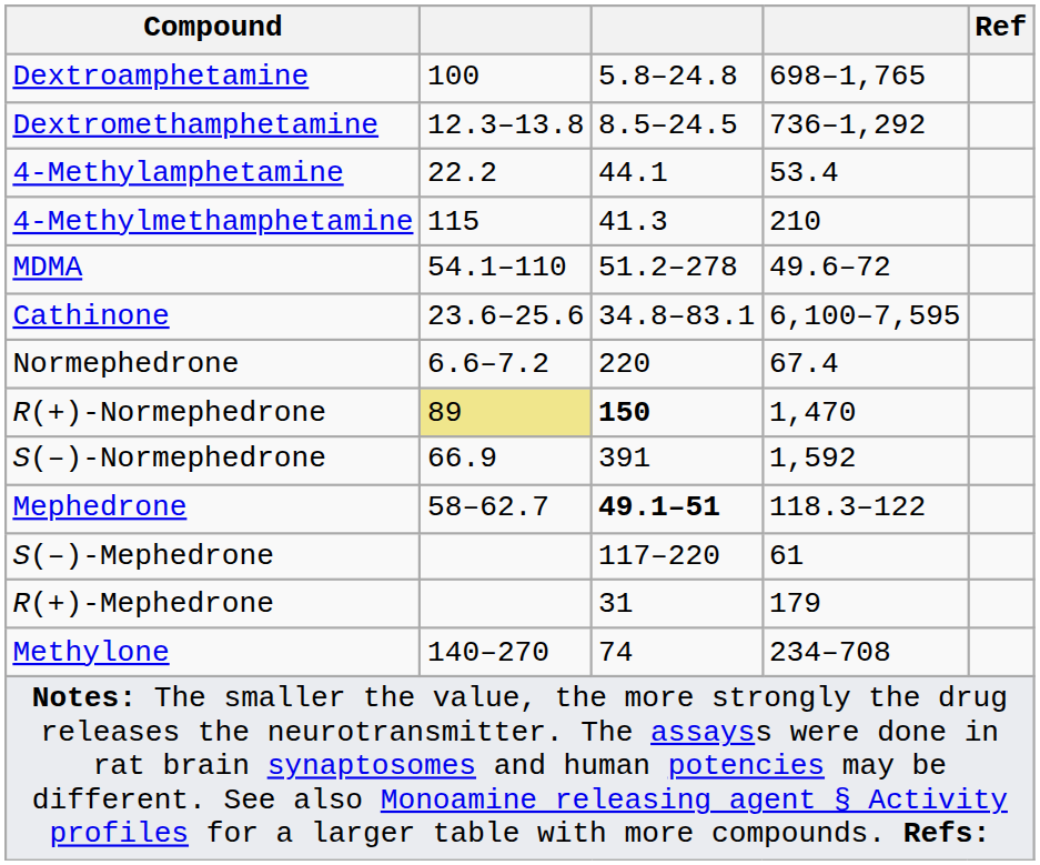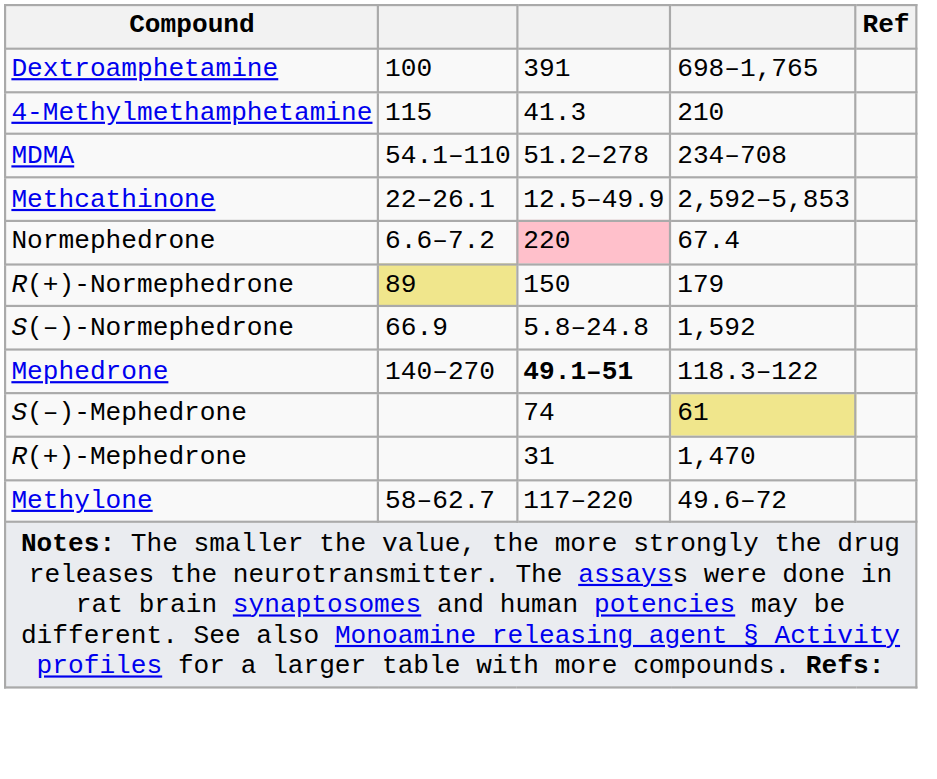 <table class="wikitable" style="font-size:small;">
 <tr>
 <th>Compound</th>
 <th data-sort-type="number"></th>
 <th data-sort-type="number"></th>
 <th data-sort-type="number"></th>
 <th>Ref</th>
 </tr>
 <tr>
 <td><a href='#'>Dextroamphetamine</a></td>
 <td>100</td>
-<td>5.8–24.8</td>
+<td>391</td>
 <td>698–1,765</td>
-<td></td>
-</tr>
-<tr>
-<td><a href='#'>Dextromethamphetamine</a></td>
-<td>12.3–13.8</td>
-<td>8.5–24.5</td>
-<td>736–1,292</td>
-<td></td>
-</tr>
-<tr>
-<td><a href='#'>4-Methylamphetamine</a></td>
-<td>22.2</td>
-<td>44.1</td>
-<td>53.4</td>
 <td></td>
 </tr>
 <tr>
 <td><a href='#'>4-Methylmethamphetamine</a></td>
 <td>115</td>
 <td>41.3</td>
 <td>210</td>
 <td></td>
 </tr>
 <tr>
 <td><a href='#'>MDMA</a></td>
 <td>54.1–110</td>
 <td>51.2–278</td>
-<td>49.6–72</td>
+<td>234–708</td>
 <td></td>
 </tr>
 <tr>
-<td><a href='#'>Cathinone</a></td>
-<td>23.6–25.6</td>
-<td>34.8–83.1</td>
-<td>6,100–7,595</td>
+<td><a href='#'>Methcathinone</a></td>
+<td>22–26.1</td>
+<td>12.5–49.9</td>
+<td>2,592–5,853</td>
 <td></td>
 </tr>
 <tr>
 <td>Normephedrone</td>
 <td>6.6–7.2</td>
-<td>220</td>
+<td style="background: pink;">220</td>
 <td>67.4</td>
 <td></td>
 </tr>
 <tr>
 <td><em>R</em>(+)-Normephedrone</td>
 <td style="background: khaki;">89</td>
-<td><strong>150</strong></td>
-<td>1,470</td>
+<td>150</td>
+<td>179</td>
 <td></td>
 </tr>
 <tr>
 <td><em>S</em>(–)-Normephedrone</td>
 <td>66.9</td>
-<td>391</td>
+<td>5.8–24.8</td>
 <td>1,592</td>
 <td></td>
 </tr>
 <tr>
 <td><a href='#'>Mephedrone</a></td>
-<td>58–62.7</td>
+<td>140–270</td>
 <td><strong>49.1–51</strong></td>
 <td>118.3–122</td>
 <td></td>
 </tr>
 <tr>
 <td><em>S</em>(–)-Mephedrone</td>
 <td></td>
-<td>117–220</td>
-<td>61</td>
+<td>74</td>
+<td style="background: khaki;">61</td>
 <td></td>
 </tr>
 <tr>
 <td><em>R</em>(+)-Mephedrone</td>
 <td></td>
 <td>31</td>
-<td>179</td>
+<td>1,470</td>
 <td></td>
 </tr>
 <tr>
 <td><a href='#'>Methylone</a></td>
-<td>140–270</td>
-<td>74</td>
-<td>234–708</td>
+<td>58–62.7</td>
+<td>117–220</td>
+<td>49.6–72</td>
 <td></td>
 </tr>
 <tr>
 <td colspan="5" style="width: 1px; background-color:#eaecf0; text-align: center;"><strong>Notes:</strong> The smaller the value, the more strongly the drug releases the neurotransmitter. The <a href='#'>assays</a>s were done in rat brain <a href='#'>synaptosomes</a> and human <a href='#'>potencies</a> may be different. See also <a href='#'>Monoamine releasing agent § Activity profiles</a> for a larger table with more compounds. <strong>Refs:</strong> </td>
 </tr>
 </table>
